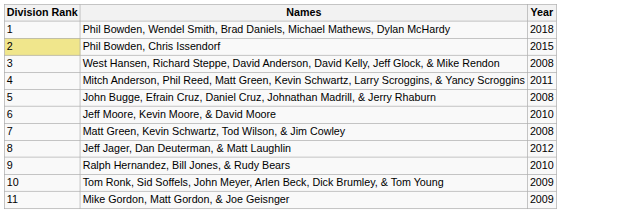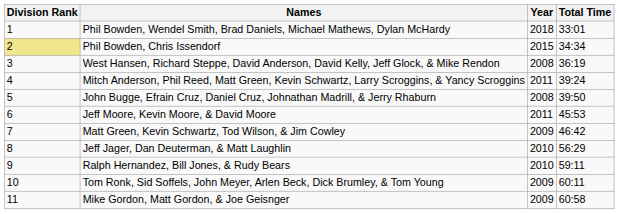 <table class="wikitable sortable">
 <tr>
 <th>Division Rank</th>
 <th>Names</th>
 <th>Year</th>
+<th>Total Time</th>
 </tr>
 <tr>
 <td>1</td>
 <td>Phil Bowden, Wendel Smith, Brad Daniels, Michael Mathews, Dylan McHardy</td>
 <td>2018</td>
+<td>33:01</td>
 </tr>
 <tr>
 <td style="background: khaki;">2</td>
 <td>Phil Bowden, Chris Issendorf</td>
 <td>2015</td>
+<td>34:34</td>
 </tr>
 <tr>
 <td>3</td>
 <td>West Hansen,  Richard Steppe, David Anderson, David Kelly, Jeff Glock, & Mike Rendon</td>
 <td>2008</td>
+<td>36:19</td>
 </tr>
 <tr>
 <td>4</td>
 <td>Mitch Anderson, Phil Reed, Matt Green, Kevin Schwartz, Larry Scroggins, & Yancy Scroggins</td>
 <td>2011</td>
+<td>39:24</td>
 </tr>
 <tr>
 <td>5</td>
 <td>John Bugge, Efrain Cruz, Daniel Cruz, Johnathan Madrill, & Jerry Rhaburn</td>
 <td>2008</td>
+<td>39:50</td>
 </tr>
 <tr>
 <td>6</td>
 <td>Jeff Moore, Kevin Moore, & David Moore</td>
-<td>2010</td>
+<td>2011</td>
+<td>45:53</td>
 </tr>
 <tr>
 <td>7</td>
 <td>Matt Green, Kevin Schwartz, Tod Wilson, & Jim Cowley</td>
-<td>2008</td>
+<td>2009</td>
+<td>46:42</td>
 </tr>
 <tr>
 <td>8</td>
 <td>Jeff Jager, Dan Deuterman, & Matt Laughlin</td>
-<td>2012</td>
+<td>2010</td>
+<td>56:29</td>
 </tr>
 <tr>
 <td>9</td>
 <td>Ralph Hernandez, Bill Jones, & Rudy Bears</td>
 <td>2010</td>
+<td>59:11</td>
 </tr>
 <tr>
 <td>10</td>
 <td>Tom Ronk, Sid Soffels, John Meyer, Arlen Beck, Dick Brumley, & Tom Young</td>
 <td>2009</td>
+<td>60:11</td>
 </tr>
 <tr>
 <td>11</td>
 <td>Mike Gordon, Matt Gordon, & Joe Geisnger</td>
 <td>2009</td>
+<td>60:58</td>
 </tr>
 </table>
